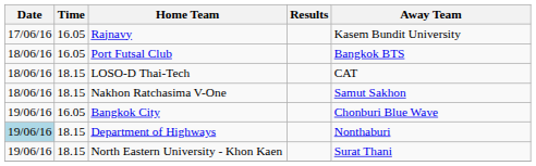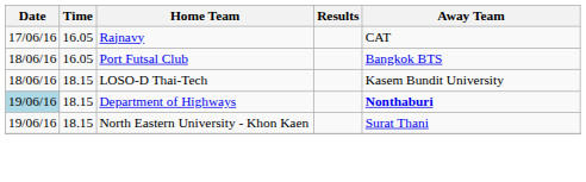 <table class="wikitable">
 <tr>
 <th>Date</th>
 <th>Time</th>
 <th width="250pt">Home Team</th>
 <th>Results</th>
 <th width="250pt">Away Team</th>
 </tr>
 <tr>
 <td>17/06/16</td>
 <td>16.05</td>
 <td><a href='#'>Rajnavy</a></td>
 <td></td>
-<td>Kasem Bundit University</td>
+<td>CAT</td>
 </tr>
 <tr>
 <td>18/06/16</td>
 <td>16.05</td>
 <td><a href='#'>Port Futsal Club</a></td>
 <td></td>
 <td><a href='#'>Bangkok BTS</a></td>
 </tr>
 <tr>
 <td>18/06/16</td>
 <td>18.15</td>
 <td>LOSO-D Thai-Tech</td>
 <td></td>
-<td>CAT</td>
-</tr>
-<tr>
-<td>18/06/16</td>
-<td>18.15</td>
-<td>Nakhon Ratchasima V-One</td>
-<td></td>
-<td><a href='#'>Samut Sakhon</a></td>
-</tr>
-<tr>
-<td>19/06/16</td>
-<td>16.05</td>
-<td><a href='#'>Bangkok City</a></td>
-<td></td>
-<td><a href='#'>Chonburi Blue Wave</a></td>
+<td>Kasem Bundit University</td>
 </tr>
 <tr>
 <td style="background: lightblue;">19/06/16</td>
 <td>18.15</td>
 <td><a href='#'>Department of Highways</a></td>
 <td></td>
-<td><a href='#'>Nonthaburi</a></td>
+<td><strong><a href='#'>Nonthaburi</a></strong></td>
 </tr>
 <tr>
 <td>19/06/16</td>
 <td>18.15</td>
 <td>North Eastern University - Khon Kaen</td>
 <td></td>
 <td><a href='#'>Surat Thani</a></td>
 </tr>
 <tr>
 </tr>
 </table>
